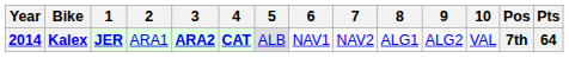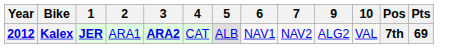 <table class="wikitable" style="text-align:center">
 <tr>
 <th>Year</th>
 <th>Bike</th>
 <th>1</th>
 <th>2</th>
 <th>3</th>
 <th>4</th>
 <th>5</th>
 <th>6</th>
 <th>7</th>
-<th>8</th>
 <th>9</th>
 <th>10</th>
 <th>Pos</th>
 <th>Pts</th>
 </tr>
 <tr>
-<th><a href='#'>2014</a></th>
+<th><a href='#'>2012</a></th>
 <th><a href='#'>Kalex</a></th>
 <td style="background:#DFFFDF;"><strong><a href='#'>JER</a></strong><br></td>
 <td style="background:#DFFFDF;"><a href='#'>ARA1</a><br></td>
 <td style="background:#DFFFDF;"><strong><a href='#'>ARA2</a><br></strong></td>
-<td style="background:#DFFFDF;"><strong><a href='#'>CAT</a><br></strong></td>
+<td style="background:#DFFFDF;"><a href='#'>CAT</a><br></td>
 <td style="background:#DFDFDF;"><a href='#'>ALB</a><br></td>
 <td style="background:#;"><a href='#'>NAV1</a><br></td>
 <td style="background:#;"><a href='#'>NAV2</a><br></td>
-<td style="background:#;"><a href='#'>ALG1</a><br></td>
 <td style="background:#;"><a href='#'>ALG2</a><br></td>
 <td style="background:#;"><a href='#'>VAL</a><br></td>
 <th style="background:#;">7th</th>
-<th style="background:#;">64</th>
+<th style="background:#;">69</th>
 </tr>
 </table>
